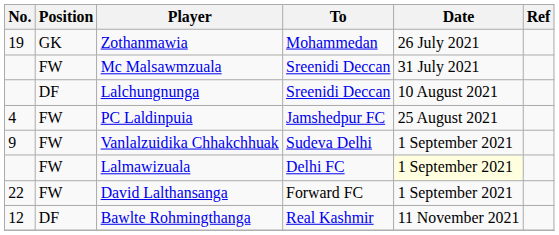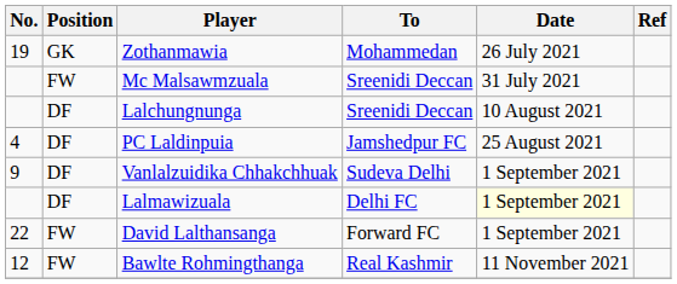 <table class="wikitable plainrowheaders" style="text-align:center; text-align:left">
 <tr>
 <th>No.</th>
 <th scope="col">Position</th>
 <th scope="col">Player</th>
 <th scope="col">To</th>
 <th scope="col">Date</th>
 <th scope="col">Ref</th>
 </tr>
 <tr>
 <td>19</td>
 <td>GK</td>
 <td><a href='#'>Zothanmawia</a></td>
 <td><a href='#'>Mohammedan</a></td>
 <td>26 July 2021</td>
 <td></td>
 </tr>
 <tr>
 <td></td>
 <td>FW</td>
 <td><a href='#'>Mc Malsawmzuala</a></td>
 <td><a href='#'>Sreenidi Deccan</a></td>
 <td>31 July 2021</td>
 <td></td>
 </tr>
 <tr>
 <td></td>
 <td>DF</td>
 <td><a href='#'>Lalchungnunga</a></td>
 <td><a href='#'>Sreenidi Deccan</a></td>
 <td>10 August 2021</td>
 <td></td>
 </tr>
 <tr>
 <td>4</td>
-<td>FW</td>
+<td>DF</td>
 <td><a href='#'>PC Laldinpuia</a></td>
 <td> <a href='#'>Jamshedpur FC</a></td>
 <td>25 August 2021</td>
 <td></td>
 </tr>
 <tr>
 <td>9</td>
-<td>FW</td>
+<td>DF</td>
 <td><a href='#'>Vanlalzuidika Chhakchhuak</a></td>
 <td><a href='#'>Sudeva Delhi</a></td>
 <td>1 September 2021</td>
 <td></td>
 </tr>
 <tr>
 <td></td>
-<td>FW</td>
+<td>DF</td>
 <td><a href='#'>Lalmawizuala</a></td>
 <td><a href='#'>Delhi FC</a></td>
 <td style="background: lightyellow;">1 September 2021</td>
 <td></td>
 </tr>
 <tr>
 <td>22</td>
 <td>FW</td>
 <td><a href='#'>David Lalthansanga</a></td>
 <td>Forward FC</td>
 <td>1 September 2021</td>
 <td></td>
 </tr>
 <tr>
 <td>12</td>
-<td>DF</td>
+<td>FW</td>
 <td><a href='#'>Bawlte Rohmingthanga</a></td>
 <td><a href='#'>Real Kashmir</a></td>
 <td>11 November 2021</td>
 <td></td>
 </tr>
 <tr>
 </tr>
 </table>
